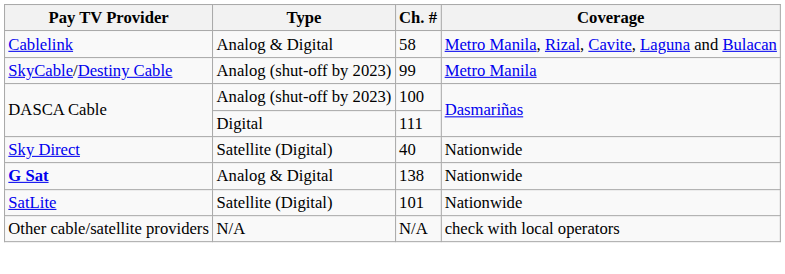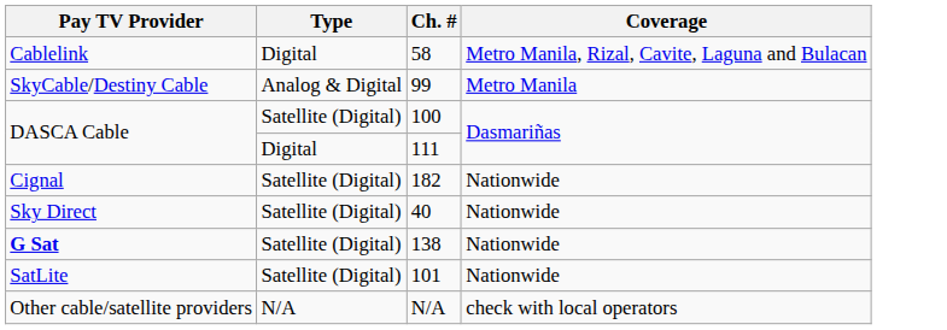 <table class="wikitable sortable">
 <tr>
 <th>Pay TV Provider</th>
 <th>Type</th>
 <th>Ch. #</th>
 <th class="unsortable">Coverage</th>
 </tr>
 <tr>
 <td><a href='#'>Cablelink</a></td>
-<td>Analog & Digital</td>
+<td>Digital</td>
 <td>58</td>
 <td><a href='#'>Metro Manila</a>, <a href='#'>Rizal</a>, <a href='#'>Cavite</a>, <a href='#'>Laguna</a> and <a href='#'>Bulacan</a></td>
 </tr>
 <tr>
 <td><a href='#'>SkyCable</a>/<a href='#'>Destiny Cable</a></td>
-<td>Analog (shut-off by 2023)</td>
+<td>Analog & Digital</td>
 <td>99</td>
 <td><a href='#'>Metro Manila</a></td>
 </tr>
 <tr>
 <td rowspan="2">DASCA Cable</td>
-<td>Analog (shut-off by 2023)</td>
+<td>Satellite (Digital)</td>
 <td>100</td>
 <td rowspan="2"><a href='#'>Dasmariñas</a></td>
 </tr>
 <tr>
 <td>Digital</td>
 <td>111</td>
+</tr>
+<tr>
+<td><a href='#'>Cignal</a></td>
+<td>Satellite (Digital)</td>
+<td>182</td>
+<td>Nationwide</td>
 </tr>
 <tr>
 <td><a href='#'>Sky Direct</a></td>
 <td>Satellite (Digital)</td>
 <td>40</td>
 <td>Nationwide</td>
 </tr>
 <tr>
 <td><strong><a href='#'>G Sat</a></strong></td>
-<td>Analog & Digital</td>
+<td>Satellite (Digital)</td>
 <td>138</td>
 <td>Nationwide</td>
 </tr>
 <tr>
 <td><a href='#'>SatLite</a></td>
 <td>Satellite (Digital)</td>
 <td>101</td>
 <td>Nationwide</td>
 </tr>
 <tr>
 <td>Other cable/satellite providers</td>
 <td>N/A</td>
 <td>N/A</td>
 <td>check with local operators</td>
 </tr>
 </table>
